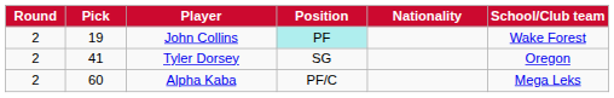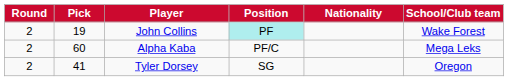 <table class="wikitable sortable sortable">
 <tr>
 <th style="background:#cc092f; color:white" width="10%">Round</th>
 <th style="background:#cc092f; color:white" width="10%">Pick</th>
 <th style="background:#cc092f; color:white" width="25%">Player</th>
 <th style="background:#cc092f; color:white" width="15%">Position</th>
 <th style="background:#cc092f; color:white" width="20%">Nationality</th>
 <th style="background:#cc092f; color:white" width="20%">School/Club team</th>
 </tr>
 <tr style="text-align: center">
 <td>2</td>
 <td>19</td>
 <td><a href='#'>John Collins</a></td>
 <td style="background: paleturquoise;">PF</td>
 <td></td>
 <td><a href='#'>Wake Forest</a></td>
 </tr>
 <tr style="text-align: center">
 <td>2</td>
+<td>60</td>
+<td><a href='#'>Alpha Kaba</a></td>
+<td>PF/C</td>
+<td></td>
+<td> <a href='#'>Mega Leks</a></td>
+</tr>
+<tr style="text-align: center">
+<td>2</td>
 <td>41</td>
 <td><a href='#'>Tyler Dorsey</a></td>
 <td>SG</td>
 <td><br></td>
 <td><a href='#'>Oregon</a></td>
 </tr>
-<tr style="text-align: center">
-<td>2</td>
-<td>60</td>
-<td><a href='#'>Alpha Kaba</a></td>
-<td>PF/C</td>
-<td></td>
-<td> <a href='#'>Mega Leks</a></td>
-</tr>
 </table>
